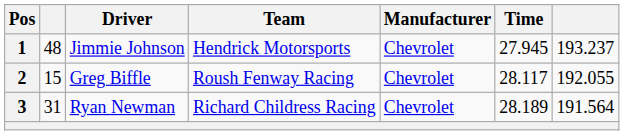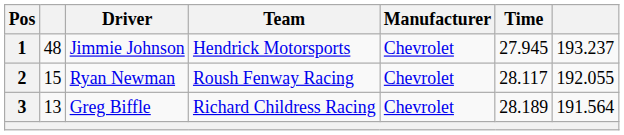 <table class="wikitable" style="font-size:95%">
 <tr>
 <th>Pos</th>
 <th></th>
 <th>Driver</th>
 <th>Team</th>
 <th>Manufacturer</th>
 <th>Time</th>
 <th></th>
 </tr>
 <tr>
 <th>1</th>
 <td>48</td>
 <td><a href='#'>Jimmie Johnson</a></td>
 <td><a href='#'>Hendrick Motorsports</a></td>
 <td><a href='#'>Chevrolet</a></td>
 <td>27.945</td>
 <td>193.237</td>
 </tr>
 <tr>
 <th>2</th>
 <td>15</td>
-<td><a href='#'>Greg Biffle</a></td>
+<td><a href='#'>Ryan Newman</a></td>
 <td><a href='#'>Roush Fenway Racing</a></td>
 <td><a href='#'>Chevrolet</a></td>
 <td>28.117</td>
 <td>192.055</td>
 </tr>
 <tr>
 <th>3</th>
-<td>31</td>
-<td><a href='#'>Ryan Newman</a></td>
+<td>13</td>
+<td><a href='#'>Greg Biffle</a></td>
 <td><a href='#'>Richard Childress Racing</a></td>
 <td><a href='#'>Chevrolet</a></td>
 <td>28.189</td>
 <td>191.564</td>
 </tr>
 <tr>
 <th colspan="7"></th>
 </tr>
 </table>
